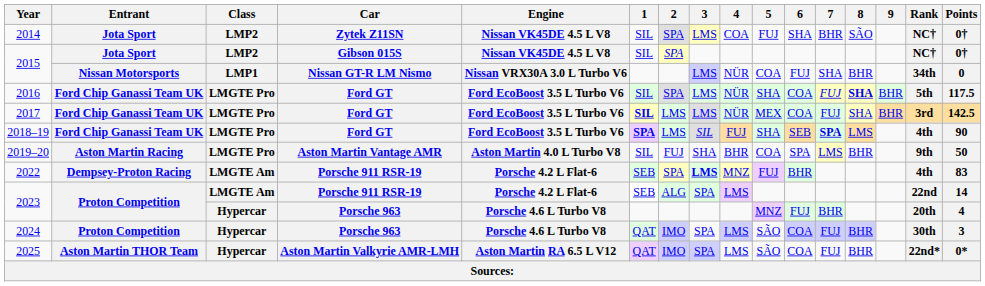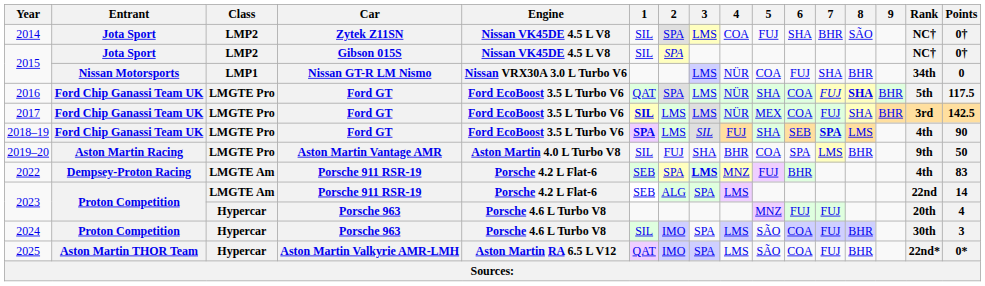 <table class="wikitable" style="text-align:center; font-size:90%">
 <tr>
 <th>Year</th>
 <th>Entrant</th>
 <th>Class</th>
 <th>Car</th>
 <th>Engine</th>
 <th>1</th>
 <th>2</th>
 <th>3</th>
 <th>4</th>
 <th>5</th>
 <th>6</th>
 <th>7</th>
 <th>8</th>
 <th>9</th>
 <th>Rank</th>
 <th>Points</th>
 </tr>
 <tr>
 <td><a href='#'>2014</a></td>
 <th><a href='#'>Jota Sport</a></th>
 <th>LMP2</th>
 <th><a href='#'>Zytek Z11SN</a></th>
 <th><a href='#'>Nissan VK45DE</a> 4.5 L V8</th>
 <td><a href='#'>SIL</a></td>
 <td style="background:#DFDFDF;"><a href='#'>SPA</a><br></td>
 <td style="background:#FFFFBF;"><a href='#'>LMS</a><br></td>
 <td><a href='#'>COA</a></td>
 <td><a href='#'>FUJ</a></td>
 <td><a href='#'>SHA</a></td>
 <td><a href='#'>BHR</a></td>
 <td><a href='#'>SÃO</a></td>
 <td></td>
 <th>NC†</th>
 <th>0†</th>
 </tr>
 <tr>
 <td rowspan=2><a href='#'>2015</a></td>
 <th><a href='#'>Jota Sport</a></th>
 <th>LMP2</th>
 <th><a href='#'>Gibson 015S</a></th>
 <th><a href='#'>Nissan VK45DE</a> 4.5 L V8</th>
 <td><a href='#'>SIL</a></td>
 <td style="background:#FFFFBF;"><em><a href='#'>SPA</a></em><br></td>
 <td></td>
 <td></td>
 <td></td>
 <td></td>
 <td></td>
 <td></td>
 <td></td>
 <th>NC†</th>
 <th>0†</th>
 </tr>
 <tr>
 <th><a href='#'>Nissan Motorsports</a></th>
 <th>LMP1</th>
 <th><a href='#'>Nissan GT-R LM Nismo</a></th>
 <th><a href='#'>Nissan</a> VRX30A 3.0 L Turbo V6</th>
 <td></td>
 <td></td>
 <td style="background:#CFCFFF;"><a href='#'>LMS</a><br></td>
 <td><a href='#'>NÜR</a></td>
 <td><a href='#'>COA</a></td>
 <td><a href='#'>FUJ</a></td>
 <td><a href='#'>SHA</a></td>
 <td><a href='#'>BHR</a></td>
 <td></td>
 <th>34th</th>
 <th>0</th>
 </tr>
 <tr>
 <td><a href='#'>2016</a></td>
 <th><a href='#'>Ford Chip Ganassi Team UK</a></th>
 <th>LMGTE Pro</th>
 <th><a href='#'>Ford GT</a></th>
 <th><a href='#'>Ford EcoBoost</a> 3.5 L Turbo V6</th>
-<td style="background:#DFFFDF;"><a href='#'>SIL</a><br></td>
+<td style="background:#DFFFDF;"><a href='#'>QAT</a><br></td>
 <td style="background:#DFDFDF;"><a href='#'>SPA</a><br></td>
 <td style="background:#DFFFDF;"><a href='#'>LMS</a><br></td>
 <td style="background:#DFFFDF;"><a href='#'>NÜR</a><br></td>
 <td style="background:#DFFFDF;"><a href='#'>SHA</a><br></td>
 <td style="background:#DFFFDF;"><a href='#'>COA</a><br></td>
 <td style="background:#FFFFBF;"><em><a href='#'>FUJ</a></em><br></td>
 <td style="background:#FFFFBF;"><strong><a href='#'>SHA</a></strong><br></td>
 <td style="background:#DFFFDF;"><a href='#'>BHR</a><br></td>
 <th>5th</th>
 <th>117.5</th>
 </tr>
 <tr>
 <td><a href='#'>2017</a></td>
 <th><a href='#'>Ford Chip Ganassi Team UK</a></th>
 <th>LMGTE Pro</th>
 <th><a href='#'>Ford GT</a></th>
 <th><a href='#'>Ford EcoBoost</a> 3.5 L Turbo V6</th>
 <td style="background:#FFFFBF;"><strong><a href='#'>SIL</a></strong><br></td>
 <td style="background:#DFFFDF;"><a href='#'>LMS</a><br></td>
 <td style="background:#DFDFDF;"><a href='#'>LMS</a><br></td>
 <td style="background:#DFFFDF;"><a href='#'>NÜR</a><br></td>
 <td style="background:#DFFFDF;"><a href='#'>MEX</a><br></td>
 <td style="background:#DFFFDF;"><a href='#'>COA</a><br></td>
 <td style="background:#DFFFDF;"><a href='#'>FUJ</a><br></td>
 <td style="background:#FFFFBF;"><a href='#'>SHA</a><br></td>
 <td style="background:#FFDF9F;"><a href='#'>BHR</a><br></td>
 <th style="background:#FFDF9F;">3rd</th>
 <th style="background:#FFDF9F;">142.5</th>
 </tr>
 <tr>
 <td><a href='#'>2018–19</a></td>
 <th><a href='#'>Ford Chip Ganassi Team UK</a></th>
 <th>LMGTE Pro</th>
 <th><a href='#'>Ford GT</a></th>
 <th><a href='#'>Ford EcoBoost</a> 3.5 L Turbo V6</th>
 <td style="background:#EFCFFF;"><strong><a href='#'>SPA</a></strong><br></td>
 <td style="background:#DFFFDF;"><a href='#'>LMS</a><br></td>
 <td style="background:#DFDFDF;"><em><a href='#'>SIL</a></em><br></td>
 <td style="background:#FFDF9F;"><a href='#'>FUJ</a><br></td>
 <td style="background:#DFFFDF;"><a href='#'>SHA</a><br></td>
 <td style="background:#FFDF9F;"><a href='#'>SEB</a><br></td>
 <td style="background:#DFFFDF;"><strong><a href='#'>SPA</a></strong><br></td>
 <td style="background:#FFDF9F;"><a href='#'>LMS</a><br></td>
 <td></td>
 <th>4th</th>
 <th>90</th>
 </tr>
 <tr>
 <td><a href='#'>2019–20</a></td>
 <th><a href='#'>Aston Martin Racing</a></th>
 <th>LMGTE Pro</th>
 <th><a href='#'>Aston Martin Vantage AMR</a></th>
 <th><a href='#'>Aston Martin</a> 4.0 L Turbo V8</th>
 <td><a href='#'>SIL</a></td>
 <td><a href='#'>FUJ</a></td>
 <td><a href='#'>SHA</a></td>
 <td><a href='#'>BHR</a></td>
 <td><a href='#'>COA</a></td>
 <td><a href='#'>SPA</a></td>
 <td style="background:#FFFFBF;"><a href='#'>LMS</a><br></td>
 <td><a href='#'>BHR</a></td>
 <td></td>
 <th>9th</th>
 <th>50</th>
 </tr>
 <tr>
 <td><a href='#'>2022</a></td>
 <th><a href='#'>Dempsey-Proton Racing</a></th>
 <th>LMGTE Am</th>
 <th><a href='#'>Porsche 911 RSR-19</a></th>
 <th><a href='#'>Porsche</a> 4.2 L Flat-6</th>
 <td style="background:#DFFFDF;"><a href='#'>SEB</a><br></td>
 <td style="background:#FFFFBF;"><a href='#'>SPA</a><br></td>
 <td style="background:#DFFFDF;"><strong><a href='#'>LMS</a></strong><br></td>
 <td style="background:#FFFFBF;"><a href='#'>MNZ</a><br></td>
 <td style="background:#EFCFFF;"><a href='#'>FUJ</a><br></td>
 <td style="background:#DFFFDF;"><a href='#'>BHR</a><br></td>
 <td></td>
 <td></td>
 <td></td>
 <th>4th</th>
 <th>83</th>
 </tr>
 <tr>
 <td rowspan=2><a href='#'>2023</a></td>
 <th rowspan=2><a href='#'>Proton Competition</a></th>
 <th>LMGTE Am</th>
 <th><a href='#'>Porsche 911 RSR-19</a></th>
 <th><a href='#'>Porsche</a> 4.2 L Flat-6</th>
 <td style="background:#FFFFFF;"><a href='#'>SEB</a><br></td>
 <td style="background:#DFFFDF;"><a href='#'>ALG</a><br></td>
 <td style="background:#DFFFDF;"><a href='#'>SPA</a><br></td>
 <td style="background:#EFCFFF;"><a href='#'>LMS</a><br></td>
 <td></td>
 <td></td>
 <td></td>
 <td></td>
 <td></td>
 <th>22nd</th>
 <th>14</th>
 </tr>
 <tr>
 <th>Hypercar</th>
 <th><a href='#'>Porsche 963</a></th>
 <th><a href='#'>Porsche</a> 4.6 L Turbo V8</th>
 <td></td>
 <td></td>
 <td></td>
 <td></td>
 <td style="background:#EFCFFF;"><a href='#'>MNZ</a><br></td>
 <td style="background:#DFFFDF;"><a href='#'>FUJ</a><br></td>
-<td style="background:#DFFFDF;"><a href='#'>BHR</a><br></td>
+<td style="background:#DFFFDF;"><a href='#'>FUJ</a><br></td>
 <td></td>
 <td></td>
 <th>20th</th>
 <th>4</th>
 </tr>
 <tr>
 <td><a href='#'>2024</a></td>
 <th><a href='#'>Proton Competition</a></th>
 <th>Hypercar</th>
 <th><a href='#'>Porsche 963</a></th>
 <th><a href='#'>Porsche</a> 4.6 L Turbo V8</th>
-<td style="background:#DFFFDF;"><a href='#'>QAT</a><br></td>
+<td style="background:#DFFFDF;"><a href='#'>SIL</a><br></td>
 <td style="background:#CFCFFF;"><a href='#'>IMO</a><br></td>
 <td><a href='#'>SPA</a></td>
 <td style="background:#CFCFFF;"><a href='#'>LMS</a><br></td>
 <td><a href='#'>SÃO</a></td>
 <td style="background:#CFCFFF;"><a href='#'>COA</a><br></td>
 <td style="background:#CFCFFF;"><a href='#'>FUJ</a><br></td>
 <td style="background:#CFCFFF;"><a href='#'>BHR</a><br></td>
 <td></td>
 <th>30th</th>
 <th>3</th>
 </tr>
 <tr>
 <td><a href='#'>2025</a></td>
 <th><a href='#'>Aston Martin THOR Team</a></th>
 <th>Hypercar</th>
 <th><a href='#'>Aston Martin Valkyrie AMR-LMH</a></th>
 <th><a href='#'>Aston Martin</a> <a href='#'>RA</a> 6.5 L V12</th>
 <td style="background:#EFCFFF;"><a href='#'>QAT</a><br></td>
 <td style="background:#CFCFFF;"><a href='#'>IMO</a><br></td>
 <td style="background:#CFCFFF;"><a href='#'>SPA</a><br></td>
 <td style="background:#;"><a href='#'>LMS</a><br></td>
 <td style="background:#;"><a href='#'>SÃO</a><br></td>
 <td style="background:#;"><a href='#'>COA</a><br></td>
 <td style="background:#;"><a href='#'>FUJ</a><br></td>
 <td style="background:#;"><a href='#'>BHR</a><br></td>
 <td></td>
 <th>22nd*</th>
 <th>0*</th>
 </tr>
 <tr>
 <th colspan="16">Sources:</th>
 </tr>
 </table>
